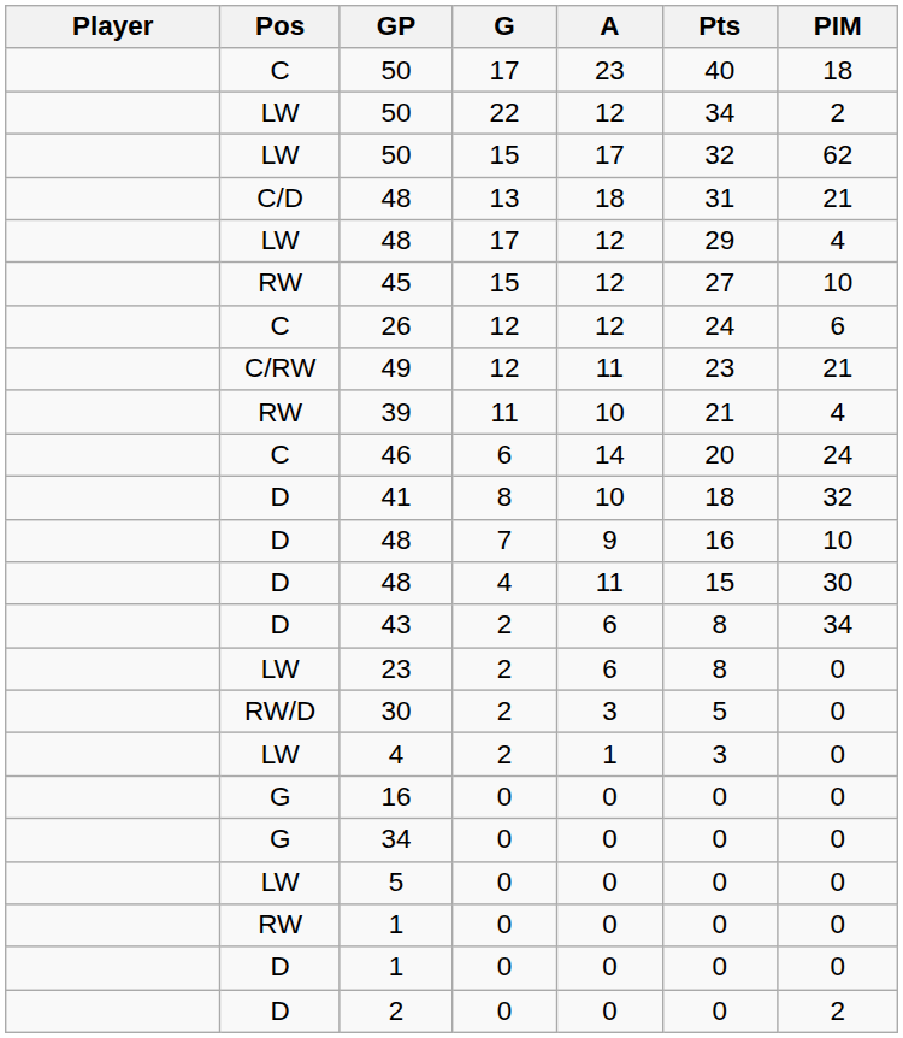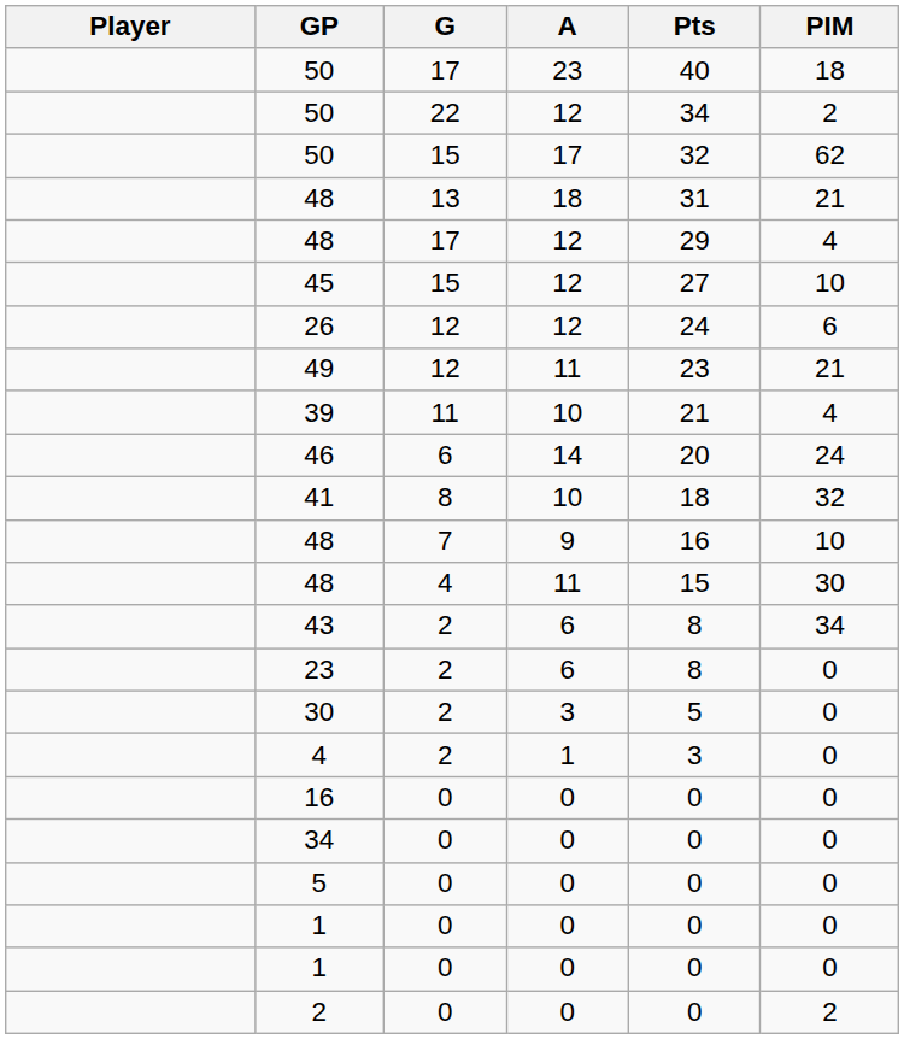 <table class="wikitable sortable" width="60%">
 <tr ALIGN="center">
 <th bgcolor="#DDDDFF" width="10%">Player</th>
-<th bgcolor="#DDDDFF" width="3%" title="Position">Pos</th>
 <th bgcolor="#DDDDFF" width="5%" title="Games played">GP</th>
 <th bgcolor="#DDDDFF" width="5%" title="Goals">G</th>
 <th bgcolor="#DDDDFF" width="5%" title="Assists">A</th>
 <th bgcolor="#DDDDFF" width="5%" title="Points">Pts</th>
 <th bgcolor="#DDDDFF" width="5%" title="Penalties in Minutes">PIM</th>
 </tr>
 <tr align="center">
 <td align="right"></td>
-<td>C</td>
 <td>50</td>
 <td>17</td>
 <td>23</td>
 <td>40</td>
 <td>18</td>
 </tr>
 <tr align="center">
 <td align="right"></td>
-<td>LW</td>
 <td>50</td>
 <td>22</td>
 <td>12</td>
 <td>34</td>
 <td>2</td>
 </tr>
 <tr align="center">
 <td align="right"></td>
-<td>LW</td>
 <td>50</td>
 <td>15</td>
 <td>17</td>
 <td>32</td>
 <td>62</td>
 </tr>
 <tr align="center">
 <td align="right"></td>
-<td>C/D</td>
 <td>48</td>
 <td>13</td>
 <td>18</td>
 <td>31</td>
 <td>21</td>
 </tr>
 <tr align="center">
 <td align="right"></td>
-<td>LW</td>
 <td>48</td>
 <td>17</td>
 <td>12</td>
 <td>29</td>
 <td>4</td>
 </tr>
 <tr align="center">
 <td align="right"></td>
-<td>RW</td>
 <td>45</td>
 <td>15</td>
 <td>12</td>
 <td>27</td>
 <td>10</td>
 </tr>
 <tr align="center">
 <td align="right"></td>
-<td>C</td>
 <td>26</td>
 <td>12</td>
 <td>12</td>
 <td>24</td>
 <td>6</td>
 </tr>
 <tr align="center">
 <td align="right"></td>
-<td>C/RW</td>
 <td>49</td>
 <td>12</td>
 <td>11</td>
 <td>23</td>
 <td>21</td>
 </tr>
 <tr align="center">
 <td align="right"></td>
-<td>RW</td>
 <td>39</td>
 <td>11</td>
 <td>10</td>
 <td>21</td>
 <td>4</td>
 </tr>
 <tr align="center">
 <td align="right"></td>
-<td>C</td>
 <td>46</td>
 <td>6</td>
 <td>14</td>
 <td>20</td>
 <td>24</td>
 </tr>
 <tr align="center">
 <td align="right"></td>
-<td>D</td>
 <td>41</td>
 <td>8</td>
 <td>10</td>
 <td>18</td>
 <td>32</td>
 </tr>
 <tr align="center">
 <td align="right"></td>
-<td>D</td>
 <td>48</td>
 <td>7</td>
 <td>9</td>
 <td>16</td>
 <td>10</td>
 </tr>
 <tr align="center">
 <td align="right"></td>
-<td>D</td>
 <td>48</td>
 <td>4</td>
 <td>11</td>
 <td>15</td>
 <td>30</td>
 </tr>
 <tr align="center">
 <td align="right"></td>
-<td>D</td>
 <td>43</td>
 <td>2</td>
 <td>6</td>
 <td>8</td>
 <td>34</td>
 </tr>
 <tr align="center">
 <td align="right"></td>
-<td>LW</td>
 <td>23</td>
 <td>2</td>
 <td>6</td>
 <td>8</td>
 <td>0</td>
 </tr>
 <tr align="center">
 <td align="right"></td>
-<td>RW/D</td>
 <td>30</td>
 <td>2</td>
 <td>3</td>
 <td>5</td>
 <td>0</td>
 </tr>
 <tr align="center">
 <td align="right"></td>
-<td>LW</td>
 <td>4</td>
 <td>2</td>
 <td>1</td>
 <td>3</td>
 <td>0</td>
 </tr>
 <tr align="center">
 <td align="right"></td>
-<td>G</td>
 <td>16</td>
 <td>0</td>
 <td>0</td>
 <td>0</td>
 <td>0</td>
 </tr>
 <tr align="center">
 <td align="right"></td>
-<td>G</td>
 <td>34</td>
 <td>0</td>
 <td>0</td>
 <td>0</td>
 <td>0</td>
 </tr>
 <tr align="center">
 <td align="right"></td>
-<td>LW</td>
 <td>5</td>
 <td>0</td>
 <td>0</td>
 <td>0</td>
 <td>0</td>
 </tr>
 <tr align="center">
 <td align="right"></td>
-<td>RW</td>
 <td>1</td>
 <td>0</td>
 <td>0</td>
 <td>0</td>
 <td>0</td>
 </tr>
 <tr align="center">
 <td align="right"></td>
-<td>D</td>
 <td>1</td>
 <td>0</td>
 <td>0</td>
 <td>0</td>
 <td>0</td>
 </tr>
 <tr align="center">
 <td align="right"></td>
-<td>D</td>
 <td>2</td>
 <td>0</td>
 <td>0</td>
 <td>0</td>
 <td>2</td>
 </tr>
 </table>
